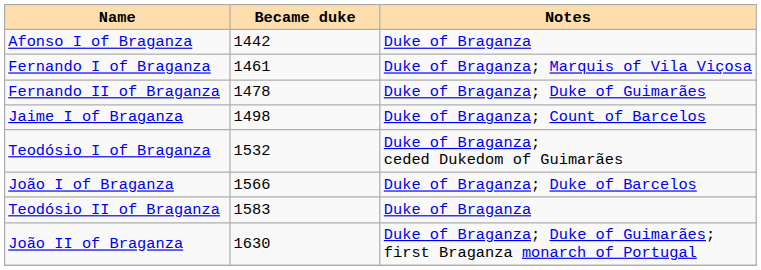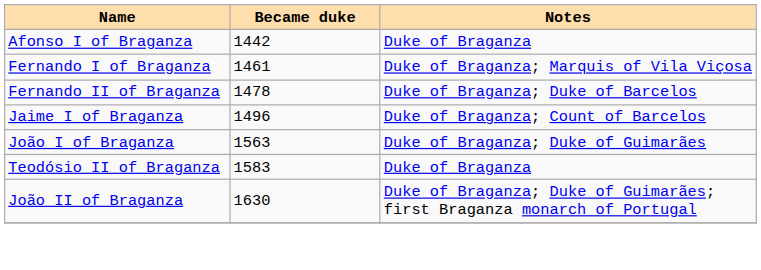 <table class="wikitable">
 <tr>
 <th width = "30" style="background:#FFDEAD">Name</th>
 <th width = "20%" style="background:#FFDEAD">Became duke</th>
 <th width = "50%" style="background:#FFDEAD">Notes</th>
 </tr>
 <tr>
 <td><a href='#'>Afonso I of Braganza</a></td>
 <td>1442</td>
 <td><a href='#'>Duke of Braganza</a></td>
 </tr>
 <tr>
 <td><a href='#'>Fernando I of Braganza</a></td>
 <td>1461</td>
 <td><a href='#'>Duke of Braganza</a>; <a href='#'>Marquis of Vila Viçosa</a></td>
 </tr>
 <tr>
 <td><a href='#'>Fernando II of Braganza</a></td>
 <td>1478</td>
-<td><a href='#'>Duke of Braganza</a>; <a href='#'>Duke of Guimarães</a></td>
+<td><a href='#'>Duke of Braganza</a>; <a href='#'>Duke of Barcelos</a></td>
 </tr>
 <tr>
 <td><a href='#'>Jaime I of Braganza</a></td>
-<td>1498</td>
+<td>1496</td>
 <td><a href='#'>Duke of Braganza</a>; <a href='#'>Count of Barcelos</a></td>
 </tr>
 <tr>
-<td><a href='#'>Teodósio I of Braganza</a></td>
-<td>1532</td>
-<td><a href='#'>Duke of Braganza</a>; <br> ceded Dukedom of Guimarães</td>
-</tr>
-<tr>
 <td><a href='#'>João I of Braganza</a></td>
-<td>1566</td>
-<td><a href='#'>Duke of Braganza</a>; <a href='#'>Duke of Barcelos</a></td>
+<td>1563</td>
+<td><a href='#'>Duke of Braganza</a>; <a href='#'>Duke of Guimarães</a></td>
 </tr>
 <tr>
 <td><a href='#'>Teodósio II of Braganza</a></td>
 <td>1583</td>
 <td><a href='#'>Duke of Braganza</a></td>
 </tr>
 <tr>
 <td><a href='#'>João II of Braganza</a></td>
 <td>1630</td>
 <td><a href='#'>Duke of Braganza</a>; <a href='#'>Duke of Guimarães</a>; <br> first Braganza <a href='#'>monarch of Portugal</a></td>
 </tr>
 <tr>
 </tr>
 </table>
